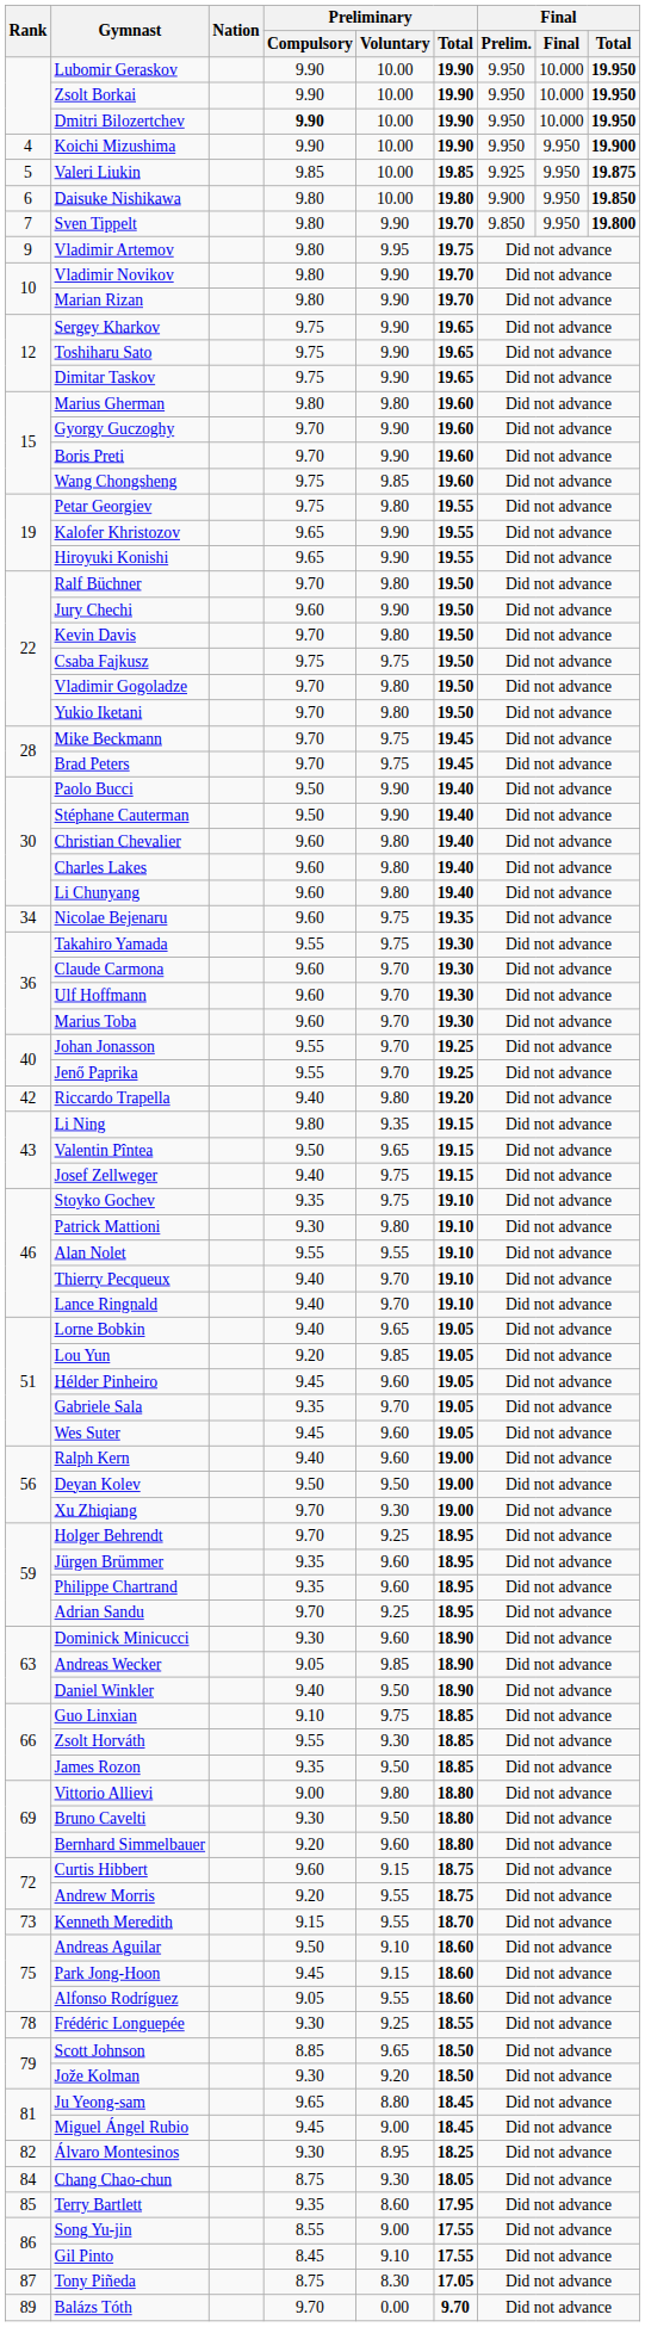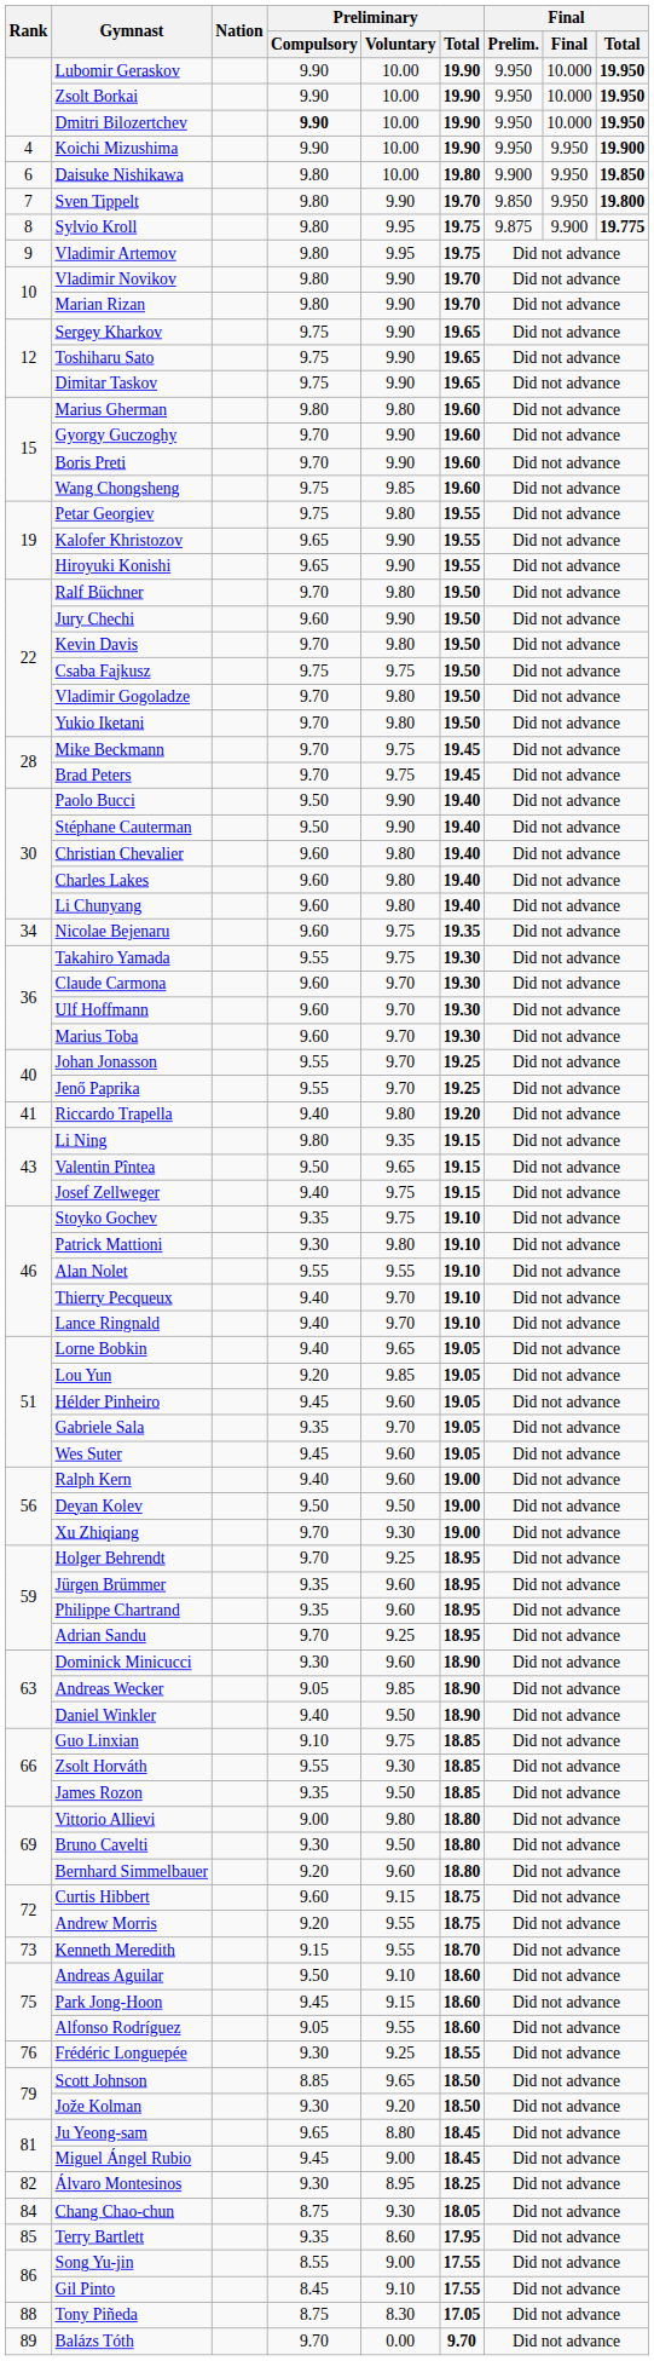 <table class="wikitable sortable" style="text-align:center">
 <tr>
 <th rowspan=2>Rank</th>
 <th rowspan=2>Gymnast</th>
 <th rowspan=2>Nation</th>
 <th colspan=3>Preliminary</th>
 <th colspan=3>Final</th>
 </tr>
 <tr>
 <th>Compulsory</th>
 <th>Voluntary</th>
 <th>Total</th>
 <th> Prelim.</th>
 <th>Final</th>
 <th>Total</th>
 </tr>
 <tr>
 <td rowspan=3></td>
 <td align=left data-sort-value=Geraskov><a href='#'>Lubomir Geraskov</a></td>
 <td align=left></td>
 <td>9.90</td>
 <td>10.00</td>
 <td><strong>19.90</strong></td>
 <td>9.950</td>
 <td>10.000</td>
 <td><strong>19.950</strong></td>
 </tr>
 <tr>
 <td align=left data-sort-value=Borkai><a href='#'>Zsolt Borkai</a></td>
 <td align=left></td>
 <td>9.90</td>
 <td>10.00</td>
 <td><strong>19.90</strong></td>
 <td>9.950</td>
 <td>10.000</td>
 <td><strong>19.950</strong></td>
 </tr>
 <tr>
 <td align=left data-sort-value=Bilozertchev><a href='#'>Dmitri Bilozertchev</a></td>
 <td align=left></td>
 <td><strong>9.90</strong></td>
 <td>10.00</td>
 <td><strong>19.90</strong></td>
 <td>9.950</td>
 <td>10.000</td>
 <td><strong>19.950</strong></td>
 </tr>
 <tr>
 <td>4</td>
 <td align=left data-sort-value=Mizushima><a href='#'>Koichi Mizushima</a></td>
 <td align=left></td>
 <td>9.90</td>
 <td>10.00</td>
 <td><strong>19.90</strong></td>
 <td>9.950</td>
 <td>9.950</td>
 <td><strong>19.900</strong></td>
 </tr>
 <tr>
-<td>5</td>
-<td align=left data-sort-value=Liukin><a href='#'>Valeri Liukin</a></td>
-<td align=left></td>
-<td>9.85</td>
-<td>10.00</td>
-<td><strong>19.85</strong></td>
-<td>9.925</td>
-<td>9.950</td>
-<td><strong>19.875</strong></td>
-</tr>
-<tr>
 <td>6</td>
 <td align=left data-sort-value=Nishikawa><a href='#'>Daisuke Nishikawa</a></td>
 <td align=left></td>
 <td>9.80</td>
 <td>10.00</td>
 <td><strong>19.80</strong></td>
 <td>9.900</td>
 <td>9.950</td>
 <td><strong>19.850</strong></td>
 </tr>
 <tr>
 <td>7</td>
 <td align=left data-sort-value=Tippelt><a href='#'>Sven Tippelt</a></td>
 <td align=left></td>
 <td>9.80</td>
 <td>9.90</td>
 <td><strong>19.70</strong></td>
 <td>9.850</td>
 <td>9.950</td>
 <td><strong>19.800</strong></td>
+</tr>
+<tr>
+<td>8</td>
+<td align=left data-sort-value=Kroll><a href='#'>Sylvio Kroll</a></td>
+<td align=left></td>
+<td>9.80</td>
+<td>9.95</td>
+<td><strong>19.75</strong></td>
+<td>9.875</td>
+<td>9.900</td>
+<td><strong>19.775</strong></td>
 </tr>
 <tr>
 <td>9</td>
 <td align=left data-sort-value=Artemov><a href='#'>Vladimir Artemov</a></td>
 <td align=left></td>
 <td>9.80</td>
 <td>9.95</td>
 <td><strong>19.75</strong></td>
 <td colspan=3 data-sort-value=0.00>Did not advance</td>
 </tr>
 <tr>
 <td rowspan=2>10</td>
 <td align=left data-sort-value=Novikov><a href='#'>Vladimir Novikov</a></td>
 <td align=left></td>
 <td>9.80</td>
 <td>9.90</td>
 <td><strong>19.70</strong></td>
 <td colspan=3 data-sort-value=0.00>Did not advance</td>
 </tr>
 <tr>
 <td align=left data-sort-value=Rizan><a href='#'>Marian Rizan</a></td>
 <td align=left></td>
 <td>9.80</td>
 <td>9.90</td>
 <td><strong>19.70</strong></td>
 <td colspan=3 data-sort-value=0.00>Did not advance</td>
 </tr>
 <tr>
 <td rowspan=3>12</td>
 <td align=left data-sort-value=Kharkov><a href='#'>Sergey Kharkov</a></td>
 <td align=left></td>
 <td>9.75</td>
 <td>9.90</td>
 <td><strong>19.65</strong></td>
 <td colspan=3 data-sort-value=0.00>Did not advance</td>
 </tr>
 <tr>
 <td align=left data-sort-value=Sato><a href='#'>Toshiharu Sato</a></td>
 <td align=left></td>
 <td>9.75</td>
 <td>9.90</td>
 <td><strong>19.65</strong></td>
 <td colspan=3 data-sort-value=0.00>Did not advance</td>
 </tr>
 <tr>
 <td align=left data-sort-value=Taskov><a href='#'>Dimitar Taskov</a></td>
 <td align=left></td>
 <td>9.75</td>
 <td>9.90</td>
 <td><strong>19.65</strong></td>
 <td colspan=3 data-sort-value=0.00>Did not advance</td>
 </tr>
 <tr>
 <td rowspan=4>15</td>
 <td align=left data-sort-value=Gherman><a href='#'>Marius Gherman</a></td>
 <td align=left></td>
 <td>9.80</td>
 <td>9.80</td>
 <td><strong>19.60</strong></td>
 <td colspan=3 data-sort-value=0.00>Did not advance</td>
 </tr>
 <tr>
 <td align=left data-sort-value=Guczoghy><a href='#'>Gyorgy Guczoghy</a></td>
 <td align=left></td>
 <td>9.70</td>
 <td>9.90</td>
 <td><strong>19.60</strong></td>
 <td colspan=3 data-sort-value=0.00>Did not advance</td>
 </tr>
 <tr>
 <td align=left data-sort-value=Preti><a href='#'>Boris Preti</a></td>
 <td align=left></td>
 <td>9.70</td>
 <td>9.90</td>
 <td><strong>19.60</strong></td>
 <td colspan=3 data-sort-value=0.00>Did not advance</td>
 </tr>
 <tr>
 <td align=left data-sort-value=Wang><a href='#'>Wang Chongsheng</a></td>
 <td align=left></td>
 <td>9.75</td>
 <td>9.85</td>
 <td><strong>19.60</strong></td>
 <td colspan=3 data-sort-value=0.00>Did not advance</td>
 </tr>
 <tr>
 <td rowspan=3>19</td>
 <td align=left data-sort-value=Georgiev><a href='#'>Petar Georgiev</a></td>
 <td align=left></td>
 <td>9.75</td>
 <td>9.80</td>
 <td><strong>19.55</strong></td>
 <td colspan=3 data-sort-value=0.00>Did not advance</td>
 </tr>
 <tr>
 <td align=left data-sort-value=Khristozov><a href='#'>Kalofer Khristozov</a></td>
 <td align=left></td>
 <td>9.65</td>
 <td>9.90</td>
 <td><strong>19.55</strong></td>
 <td colspan=3 data-sort-value=0.00>Did not advance</td>
 </tr>
 <tr>
 <td align=left data-sort-value=Konishi><a href='#'>Hiroyuki Konishi</a></td>
 <td align=left></td>
 <td>9.65</td>
 <td>9.90</td>
 <td><strong>19.55</strong></td>
 <td colspan=3 data-sort-value=0.00>Did not advance</td>
 </tr>
 <tr>
 <td rowspan=6>22</td>
 <td align=left data-sort-value=Büchner><a href='#'>Ralf Büchner</a></td>
 <td align=left></td>
 <td>9.70</td>
 <td>9.80</td>
 <td><strong>19.50</strong></td>
 <td colspan=3 data-sort-value=0.00>Did not advance</td>
 </tr>
 <tr>
 <td align=left data-sort-value=Chechi><a href='#'>Jury Chechi</a></td>
 <td align=left></td>
 <td>9.60</td>
 <td>9.90</td>
 <td><strong>19.50</strong></td>
 <td colspan=3 data-sort-value=0.00>Did not advance</td>
 </tr>
 <tr>
 <td align=left data-sort-value=Davis><a href='#'>Kevin Davis</a></td>
 <td align=left></td>
 <td>9.70</td>
 <td>9.80</td>
 <td><strong>19.50</strong></td>
 <td colspan=3 data-sort-value=0.00>Did not advance</td>
 </tr>
 <tr>
 <td align=left data-sort-value=Fajkusz><a href='#'>Csaba Fajkusz</a></td>
 <td align=left></td>
 <td>9.75</td>
 <td>9.75</td>
 <td><strong>19.50</strong></td>
 <td colspan=3 data-sort-value=0.00>Did not advance</td>
 </tr>
 <tr>
 <td align=left data-sort-value=Gogoladze><a href='#'>Vladimir Gogoladze</a></td>
 <td align=left></td>
 <td>9.70</td>
 <td>9.80</td>
 <td><strong>19.50</strong></td>
 <td colspan=3 data-sort-value=0.00>Did not advance</td>
 </tr>
 <tr>
 <td align=left data-sort-value=Iketani><a href='#'>Yukio Iketani</a></td>
 <td align=left></td>
 <td>9.70</td>
 <td>9.80</td>
 <td><strong>19.50</strong></td>
 <td colspan=3 data-sort-value=0.00>Did not advance</td>
 </tr>
 <tr>
 <td rowspan=2>28</td>
 <td align=left data-sort-value=Beckmann><a href='#'>Mike Beckmann</a></td>
 <td align=left></td>
 <td>9.70</td>
 <td>9.75</td>
 <td><strong>19.45</strong></td>
 <td colspan=3 data-sort-value=0.00>Did not advance</td>
 </tr>
 <tr>
 <td align=left data-sort-value=Peters><a href='#'>Brad Peters</a></td>
 <td align=left></td>
 <td>9.70</td>
 <td>9.75</td>
 <td><strong>19.45</strong></td>
 <td colspan=3 data-sort-value=0.00>Did not advance</td>
 </tr>
 <tr>
 <td rowspan=5>30</td>
 <td align=left data-sort-value=Bucci><a href='#'>Paolo Bucci</a></td>
 <td align=left></td>
 <td>9.50</td>
 <td>9.90</td>
 <td><strong>19.40</strong></td>
 <td colspan=3 data-sort-value=0.00>Did not advance</td>
 </tr>
 <tr>
 <td align=left data-sort-value=Cauterman><a href='#'>Stéphane Cauterman</a></td>
 <td align=left></td>
 <td>9.50</td>
 <td>9.90</td>
 <td><strong>19.40</strong></td>
 <td colspan=3 data-sort-value=0.00>Did not advance</td>
 </tr>
 <tr>
 <td align=left data-sort-value=Chevalier><a href='#'>Christian Chevalier</a></td>
 <td align=left></td>
 <td>9.60</td>
 <td>9.80</td>
 <td><strong>19.40</strong></td>
 <td colspan=3 data-sort-value=0.00>Did not advance</td>
 </tr>
 <tr>
 <td align=left data-sort-value=Lakes><a href='#'>Charles Lakes</a></td>
 <td align=left></td>
 <td>9.60</td>
 <td>9.80</td>
 <td><strong>19.40</strong></td>
 <td colspan=3 data-sort-value=0.00>Did not advance</td>
 </tr>
 <tr>
 <td align=left data-sort-value=Li><a href='#'>Li Chunyang</a></td>
 <td align=left></td>
 <td>9.60</td>
 <td>9.80</td>
 <td><strong>19.40</strong></td>
 <td colspan=3 data-sort-value=0.00>Did not advance</td>
 </tr>
 <tr>
 <td>34</td>
 <td align=left data-sort-value=Bejenaru><a href='#'>Nicolae Bejenaru</a></td>
 <td align=left></td>
 <td>9.60</td>
 <td>9.75</td>
 <td><strong>19.35</strong></td>
 <td colspan=3 data-sort-value=0.00>Did not advance</td>
 </tr>
 <tr>
 <td rowspan=4>36</td>
 <td align=left data-sort-value=Yamada><a href='#'>Takahiro Yamada</a></td>
 <td align=left></td>
 <td>9.55</td>
 <td>9.75</td>
 <td><strong>19.30</strong></td>
 <td colspan=3 data-sort-value=0.00>Did not advance</td>
 </tr>
 <tr>
 <td align=left data-sort-value=Carmona><a href='#'>Claude Carmona</a></td>
 <td align=left></td>
 <td>9.60</td>
 <td>9.70</td>
 <td><strong>19.30</strong></td>
 <td colspan=3 data-sort-value=0.00>Did not advance</td>
 </tr>
 <tr>
 <td align=left data-sort-value=Hoffmann><a href='#'>Ulf Hoffmann</a></td>
 <td align=left></td>
 <td>9.60</td>
 <td>9.70</td>
 <td><strong>19.30</strong></td>
 <td colspan=3 data-sort-value=0.00>Did not advance</td>
 </tr>
 <tr>
 <td align=left data-sort-value=Toba><a href='#'>Marius Toba</a></td>
 <td align=left></td>
 <td>9.60</td>
 <td>9.70</td>
 <td><strong>19.30</strong></td>
 <td colspan=3 data-sort-value=0.00>Did not advance</td>
 </tr>
 <tr>
 <td rowspan=2>40</td>
 <td align=left data-sort-value=Jonasson><a href='#'>Johan Jonasson</a></td>
 <td align=left></td>
 <td>9.55</td>
 <td>9.70</td>
 <td><strong>19.25</strong></td>
 <td colspan=3 data-sort-value=0.00>Did not advance</td>
 </tr>
 <tr>
 <td align=left data-sort-value=Paprika><a href='#'>Jenő Paprika</a></td>
 <td align=left></td>
 <td>9.55</td>
 <td>9.70</td>
 <td><strong>19.25</strong></td>
 <td colspan=3 data-sort-value=0.00>Did not advance</td>
 </tr>
 <tr>
-<td>42</td>
+<td>41</td>
 <td align=left data-sort-value=Trapella><a href='#'>Riccardo Trapella</a></td>
 <td align=left></td>
 <td>9.40</td>
 <td>9.80</td>
 <td><strong>19.20</strong></td>
 <td colspan=3 data-sort-value=0.00>Did not advance</td>
 </tr>
 <tr>
 <td rowspan=3>43</td>
 <td align=left data-sort-value=Li><a href='#'>Li Ning</a></td>
 <td align=left></td>
 <td>9.80</td>
 <td>9.35</td>
 <td><strong>19.15</strong></td>
 <td colspan=3 data-sort-value=0.00>Did not advance</td>
 </tr>
 <tr>
 <td align=left data-sort-value=Pîntea><a href='#'>Valentin Pîntea</a></td>
 <td align=left></td>
 <td>9.50</td>
 <td>9.65</td>
 <td><strong>19.15</strong></td>
 <td colspan=3 data-sort-value=0.00>Did not advance</td>
 </tr>
 <tr>
 <td align=left data-sort-value=Zellweger><a href='#'>Josef Zellweger</a></td>
 <td align=left></td>
 <td>9.40</td>
 <td>9.75</td>
 <td><strong>19.15</strong></td>
 <td colspan=3 data-sort-value=0.00>Did not advance</td>
 </tr>
 <tr>
 <td rowspan=5>46</td>
 <td align=left data-sort-value=Gochev><a href='#'>Stoyko Gochev</a></td>
 <td align=left></td>
 <td>9.35</td>
 <td>9.75</td>
 <td><strong>19.10</strong></td>
 <td colspan=3 data-sort-value=0.00>Did not advance</td>
 </tr>
 <tr>
 <td align=left data-sort-value=Mattioni><a href='#'>Patrick Mattioni</a></td>
 <td align=left></td>
 <td>9.30</td>
 <td>9.80</td>
 <td><strong>19.10</strong></td>
 <td colspan=3 data-sort-value=0.00>Did not advance</td>
 </tr>
 <tr>
 <td align=left data-sort-value=Nolet><a href='#'>Alan Nolet</a></td>
 <td align=left></td>
 <td>9.55</td>
 <td>9.55</td>
 <td><strong>19.10</strong></td>
 <td colspan=3 data-sort-value=0.00>Did not advance</td>
 </tr>
 <tr>
 <td align=left data-sort-value=Pecqueux><a href='#'>Thierry Pecqueux</a></td>
 <td align=left></td>
 <td>9.40</td>
 <td>9.70</td>
 <td><strong>19.10</strong></td>
 <td colspan=3 data-sort-value=0.00>Did not advance</td>
 </tr>
 <tr>
 <td align=left data-sort-value=Ringnald><a href='#'>Lance Ringnald</a></td>
 <td align=left></td>
 <td>9.40</td>
 <td>9.70</td>
 <td><strong>19.10</strong></td>
 <td colspan=3 data-sort-value=0.00>Did not advance</td>
 </tr>
 <tr>
 <td rowspan=5>51</td>
 <td align=left data-sort-value=Bobkin><a href='#'>Lorne Bobkin</a></td>
 <td align=left></td>
 <td>9.40</td>
 <td>9.65</td>
 <td><strong>19.05</strong></td>
 <td colspan=3 data-sort-value=0.00>Did not advance</td>
 </tr>
 <tr>
 <td align=left data-sort-value=Lou><a href='#'>Lou Yun</a></td>
 <td align=left></td>
 <td>9.20</td>
 <td>9.85</td>
 <td><strong>19.05</strong></td>
 <td colspan=3 data-sort-value=0.00>Did not advance</td>
 </tr>
 <tr>
 <td align=left data-sort-value=Pinheiro><a href='#'>Hélder Pinheiro</a></td>
 <td align=left></td>
 <td>9.45</td>
 <td>9.60</td>
 <td><strong>19.05</strong></td>
 <td colspan=3 data-sort-value=0.00>Did not advance</td>
 </tr>
 <tr>
 <td align=left data-sort-value=Sala><a href='#'>Gabriele Sala</a></td>
 <td align=left></td>
 <td>9.35</td>
 <td>9.70</td>
 <td><strong>19.05</strong></td>
 <td colspan=3 data-sort-value=0.00>Did not advance</td>
 </tr>
 <tr>
 <td align=left data-sort-value=Suter><a href='#'>Wes Suter</a></td>
 <td align=left></td>
 <td>9.45</td>
 <td>9.60</td>
 <td><strong>19.05</strong></td>
 <td colspan=3 data-sort-value=0.00>Did not advance</td>
 </tr>
 <tr>
 <td rowspan=3>56</td>
 <td align=left data-sort-value=Kern><a href='#'>Ralph Kern</a></td>
 <td align=left></td>
 <td>9.40</td>
 <td>9.60</td>
 <td><strong>19.00</strong></td>
 <td colspan=3 data-sort-value=0.00>Did not advance</td>
 </tr>
 <tr>
 <td align=left data-sort-value=Kolev><a href='#'>Deyan Kolev</a></td>
 <td align=left></td>
 <td>9.50</td>
 <td>9.50</td>
 <td><strong>19.00</strong></td>
 <td colspan=3 data-sort-value=0.00>Did not advance</td>
 </tr>
 <tr>
 <td align=left data-sort-value=Xu><a href='#'>Xu Zhiqiang</a></td>
 <td align=left></td>
 <td>9.70</td>
 <td>9.30</td>
 <td><strong>19.00</strong></td>
 <td colspan=3 data-sort-value=0.00>Did not advance</td>
 </tr>
 <tr>
 <td rowspan=4>59</td>
 <td align=left data-sort-value=Behrendt><a href='#'>Holger Behrendt</a></td>
 <td align=left></td>
 <td>9.70</td>
 <td>9.25</td>
 <td><strong>18.95</strong></td>
 <td colspan=3 data-sort-value=0.00>Did not advance</td>
 </tr>
 <tr>
 <td align=left data-sort-value=Brümmer><a href='#'>Jürgen Brümmer</a></td>
 <td align=left></td>
 <td>9.35</td>
 <td>9.60</td>
 <td><strong>18.95</strong></td>
 <td colspan=3 data-sort-value=0.00>Did not advance</td>
 </tr>
 <tr>
 <td align=left data-sort-value=Chartrand><a href='#'>Philippe Chartrand</a></td>
 <td align=left></td>
 <td>9.35</td>
 <td>9.60</td>
 <td><strong>18.95</strong></td>
 <td colspan=3 data-sort-value=0.00>Did not advance</td>
 </tr>
 <tr>
 <td align=left data-sort-value=Sandu><a href='#'>Adrian Sandu</a></td>
 <td align=left></td>
 <td>9.70</td>
 <td>9.25</td>
 <td><strong>18.95</strong></td>
 <td colspan=3 data-sort-value=0.00>Did not advance</td>
 </tr>
 <tr>
 <td rowspan=3>63</td>
 <td align=left data-sort-value=Minicucci Jr.><a href='#'>Dominick Minicucci</a></td>
 <td align=left></td>
 <td>9.30</td>
 <td>9.60</td>
 <td><strong>18.90</strong></td>
 <td colspan=3 data-sort-value=0.00>Did not advance</td>
 </tr>
 <tr>
 <td align=left data-sort-value=Wecker><a href='#'>Andreas Wecker</a></td>
 <td align=left></td>
 <td>9.05</td>
 <td>9.85</td>
 <td><strong>18.90</strong></td>
 <td colspan=3 data-sort-value=0.00>Did not advance</td>
 </tr>
 <tr>
 <td align=left data-sort-value=Winkler><a href='#'>Daniel Winkler</a></td>
 <td align=left></td>
 <td>9.40</td>
 <td>9.50</td>
 <td><strong>18.90</strong></td>
 <td colspan=3 data-sort-value=0.00>Did not advance</td>
 </tr>
 <tr>
 <td rowspan=3>66</td>
 <td align=left data-sort-value=Guo><a href='#'>Guo Linxian</a></td>
 <td align=left></td>
 <td>9.10</td>
 <td>9.75</td>
 <td><strong>18.85</strong></td>
 <td colspan=3 data-sort-value=0.00>Did not advance</td>
 </tr>
 <tr>
 <td align=left data-sort-value=Horváth><a href='#'>Zsolt Horváth</a></td>
 <td align=left></td>
 <td>9.55</td>
 <td>9.30</td>
 <td><strong>18.85</strong></td>
 <td colspan=3 data-sort-value=0.00>Did not advance</td>
 </tr>
 <tr>
 <td align=left data-sort-value=Rozon><a href='#'>James Rozon</a></td>
 <td align=left></td>
 <td>9.35</td>
 <td>9.50</td>
 <td><strong>18.85</strong></td>
 <td colspan=3 data-sort-value=0.00>Did not advance</td>
 </tr>
 <tr>
 <td rowspan=3>69</td>
 <td align=left data-sort-value=Allievi><a href='#'>Vittorio Allievi</a></td>
 <td align=left></td>
 <td>9.00</td>
 <td>9.80</td>
 <td><strong>18.80</strong></td>
 <td colspan=3 data-sort-value=0.00>Did not advance</td>
 </tr>
 <tr>
 <td align=left data-sort-value=Cavelti><a href='#'>Bruno Cavelti</a></td>
 <td align=left></td>
 <td>9.30</td>
 <td>9.50</td>
 <td><strong>18.80</strong></td>
 <td colspan=3 data-sort-value=0.00>Did not advance</td>
 </tr>
 <tr>
 <td align=left data-sort-value=Simmelbauer><a href='#'>Bernhard Simmelbauer</a></td>
 <td align=left></td>
 <td>9.20</td>
 <td>9.60</td>
 <td><strong>18.80</strong></td>
 <td colspan=3 data-sort-value=0.00>Did not advance</td>
 </tr>
 <tr>
 <td rowspan=2>72</td>
 <td align=left data-sort-value=Hibbert><a href='#'>Curtis Hibbert</a></td>
 <td align=left></td>
 <td>9.60</td>
 <td>9.15</td>
 <td><strong>18.75</strong></td>
 <td colspan=3 data-sort-value=0.00>Did not advance</td>
 </tr>
 <tr>
 <td align=left data-sort-value=Morris><a href='#'>Andrew Morris</a></td>
 <td align=left></td>
 <td>9.20</td>
 <td>9.55</td>
 <td><strong>18.75</strong></td>
 <td colspan=3 data-sort-value=0.00>Did not advance</td>
 </tr>
 <tr>
 <td>73</td>
 <td align=left data-sort-value=Meredith><a href='#'>Kenneth Meredith</a></td>
 <td align=left></td>
 <td>9.15</td>
 <td>9.55</td>
 <td><strong>18.70</strong></td>
 <td colspan=3 data-sort-value=0.00>Did not advance</td>
 </tr>
 <tr>
 <td rowspan=3>75</td>
 <td align=left data-sort-value=Aguilar><a href='#'>Andreas Aguilar</a></td>
 <td align=left></td>
 <td>9.50</td>
 <td>9.10</td>
 <td><strong>18.60</strong></td>
 <td colspan=3 data-sort-value=0.00>Did not advance</td>
 </tr>
 <tr>
 <td align=left data-sort-value=Park><a href='#'>Park Jong-Hoon</a></td>
 <td align=left></td>
 <td>9.45</td>
 <td>9.15</td>
 <td><strong>18.60</strong></td>
 <td colspan=3 data-sort-value=0.00>Did not advance</td>
 </tr>
 <tr>
 <td align=left data-sort-value=Rodríguez><a href='#'>Alfonso Rodríguez</a></td>
 <td align=left></td>
 <td>9.05</td>
 <td>9.55</td>
 <td><strong>18.60</strong></td>
 <td colspan=3 data-sort-value=0.00>Did not advance</td>
 </tr>
 <tr>
-<td>78</td>
+<td>76</td>
 <td align=left data-sort-value=Longuepée><a href='#'>Frédéric Longuepée</a></td>
 <td align=left></td>
 <td>9.30</td>
 <td>9.25</td>
 <td><strong>18.55</strong></td>
 <td colspan=3 data-sort-value=0.00>Did not advance</td>
 </tr>
 <tr>
 <td rowspan=2>79</td>
 <td align=left data-sort-value=Johnson><a href='#'>Scott Johnson</a></td>
 <td align=left></td>
 <td>8.85</td>
 <td>9.65</td>
 <td><strong>18.50</strong></td>
 <td colspan=3 data-sort-value=0.00>Did not advance</td>
 </tr>
 <tr>
 <td align=left data-sort-value=Kolman><a href='#'>Jože Kolman</a></td>
 <td align=left></td>
 <td>9.30</td>
 <td>9.20</td>
 <td><strong>18.50</strong></td>
 <td colspan=3 data-sort-value=0.00>Did not advance</td>
 </tr>
 <tr>
 <td rowspan=2>81</td>
 <td align=left data-sort-value=Ju><a href='#'>Ju Yeong-sam</a></td>
 <td align=left></td>
 <td>9.65</td>
 <td>8.80</td>
 <td><strong>18.45</strong></td>
 <td colspan=3 data-sort-value=0.00>Did not advance</td>
 </tr>
 <tr>
 <td align=left data-sort-value=Rubio><a href='#'>Miguel Ángel Rubio</a></td>
 <td align=left></td>
 <td>9.45</td>
 <td>9.00</td>
 <td><strong>18.45</strong></td>
 <td colspan=3 data-sort-value=0.00>Did not advance</td>
 </tr>
 <tr>
 <td>82</td>
 <td align=left data-sort-value=Montesinos><a href='#'>Álvaro Montesinos</a></td>
 <td align=left></td>
 <td>9.30</td>
 <td>8.95</td>
 <td><strong>18.25</strong></td>
 <td colspan=3 data-sort-value=0.00>Did not advance</td>
 </tr>
 <tr>
 <td>84</td>
 <td align=left data-sort-value=Chang><a href='#'>Chang Chao-chun</a></td>
 <td align=left></td>
 <td>8.75</td>
 <td>9.30</td>
 <td><strong>18.05</strong></td>
 <td colspan=3 data-sort-value=0.00>Did not advance</td>
 </tr>
 <tr>
 <td>85</td>
 <td align=left data-sort-value=Bartlett><a href='#'>Terry Bartlett</a></td>
 <td align=left></td>
 <td>9.35</td>
 <td>8.60</td>
 <td><strong>17.95</strong></td>
 <td colspan=3 data-sort-value=0.00>Did not advance</td>
 </tr>
 <tr>
 <td rowspan=2>86</td>
 <td align=left data-sort-value=Song><a href='#'>Song Yu-jin</a></td>
 <td align=left></td>
 <td>8.55</td>
 <td>9.00</td>
 <td><strong>17.55</strong></td>
 <td colspan=3 data-sort-value=0.00>Did not advance</td>
 </tr>
 <tr>
 <td align=left data-sort-value=Pinto><a href='#'>Gil Pinto</a></td>
 <td align=left></td>
 <td>8.45</td>
 <td>9.10</td>
 <td><strong>17.55</strong></td>
 <td colspan=3 data-sort-value=0.00>Did not advance</td>
 </tr>
 <tr>
-<td>87</td>
+<td>88</td>
 <td align=left data-sort-value=Piñeda><a href='#'>Tony Piñeda</a></td>
 <td align=left></td>
 <td>8.75</td>
 <td>8.30</td>
 <td><strong>17.05</strong></td>
 <td colspan=3 data-sort-value=0.00>Did not advance</td>
 </tr>
 <tr>
 <td>89</td>
 <td align=left data-sort-value=Tóth><a href='#'>Balázs Tóth</a></td>
 <td align=left></td>
 <td>9.70</td>
 <td>0.00</td>
 <td><strong>9.70</strong></td>
 <td colspan=3 data-sort-value=0.00>Did not advance</td>
 </tr>
 </table>
